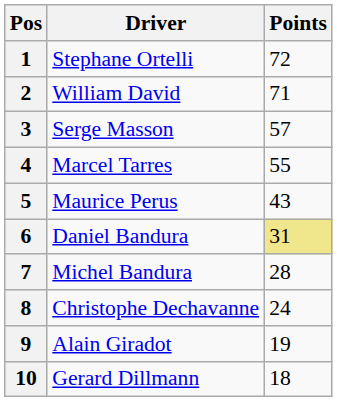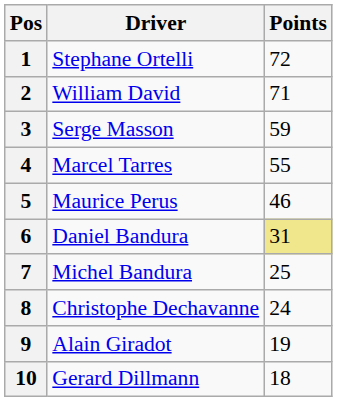 <table class="wikitable" style="font-size: 90%">
 <tr>
 <th>Pos</th>
 <th>Driver</th>
 <th>Points</th>
 </tr>
 <tr>
 <th>1</th>
 <td><a href='#'>Stephane Ortelli</a></td>
 <td>72</td>
 </tr>
 <tr>
 <th>2</th>
 <td><a href='#'>William David</a></td>
 <td>71</td>
 </tr>
 <tr>
 <th>3</th>
 <td><a href='#'>Serge Masson</a></td>
-<td>57</td>
+<td>59</td>
 </tr>
 <tr>
 <th>4</th>
 <td><a href='#'>Marcel Tarres</a></td>
 <td>55</td>
 </tr>
 <tr>
 <th>5</th>
 <td><a href='#'>Maurice Perus</a></td>
-<td>43</td>
+<td>46</td>
 </tr>
 <tr>
 <th>6</th>
 <td><a href='#'>Daniel Bandura</a></td>
 <td style="background: khaki;">31</td>
 </tr>
 <tr>
 <th>7</th>
 <td><a href='#'>Michel Bandura</a></td>
-<td>28</td>
+<td>25</td>
 </tr>
 <tr>
 <th>8</th>
 <td><a href='#'>Christophe Dechavanne</a></td>
 <td>24</td>
 </tr>
 <tr>
 <th>9</th>
 <td><a href='#'>Alain Giradot</a></td>
 <td>19</td>
 </tr>
 <tr>
 <th>10</th>
 <td><a href='#'>Gerard Dillmann</a></td>
 <td>18</td>
 </tr>
 </table>
